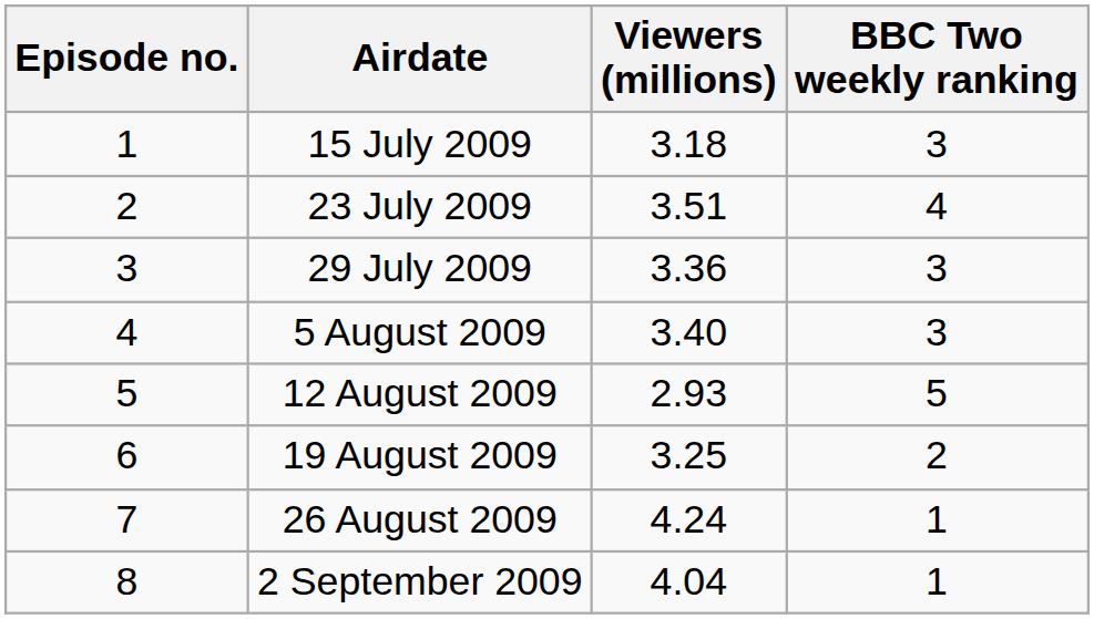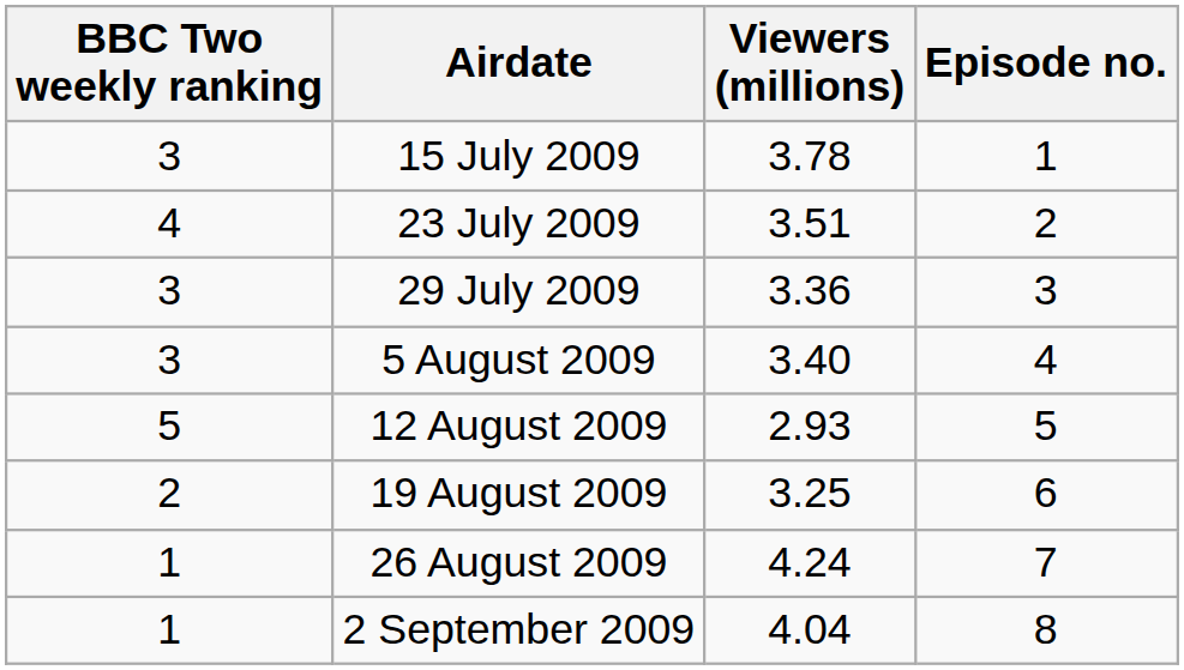 <table class="wikitable" style="text-align:center;">
 <tr>
-<th>Episode no.</th>
+<th>BBC Two<br>weekly ranking</th>
 <th>Airdate</th>
 <th>Viewers<br>(millions)</th>
-<th>BBC Two<br>weekly ranking</th>
+<th>Episode no.</th>
 </tr>
 <tr>
+<td>3</td>
+<td>15 July 2009</td>
+<td>3.78</td>
 <td>1</td>
-<td>15 July 2009</td>
-<td>3.18</td>
-<td>3</td>
 </tr>
 <tr>
-<td>2</td>
+<td>4</td>
 <td>23 July 2009</td>
 <td>3.51</td>
-<td>4</td>
+<td>2</td>
 </tr>
 <tr>
 <td>3</td>
 <td>29 July 2009</td>
 <td>3.36</td>
 <td>3</td>
 </tr>
 <tr>
-<td>4</td>
+<td>3</td>
 <td>5 August 2009</td>
 <td>3.40</td>
-<td>3</td>
+<td>4</td>
 </tr>
 <tr>
 <td>5</td>
 <td>12 August 2009</td>
 <td>2.93</td>
 <td>5</td>
 </tr>
 <tr>
-<td>6</td>
+<td>2</td>
 <td>19 August 2009</td>
 <td>3.25</td>
-<td>2</td>
+<td>6</td>
 </tr>
 <tr>
-<td>7</td>
+<td>1</td>
 <td>26 August 2009</td>
 <td>4.24</td>
-<td>1</td>
+<td>7</td>
 </tr>
 <tr>
-<td>8</td>
+<td>1</td>
 <td>2 September 2009</td>
 <td>4.04</td>
-<td>1</td>
+<td>8</td>
 </tr>
 </table>
